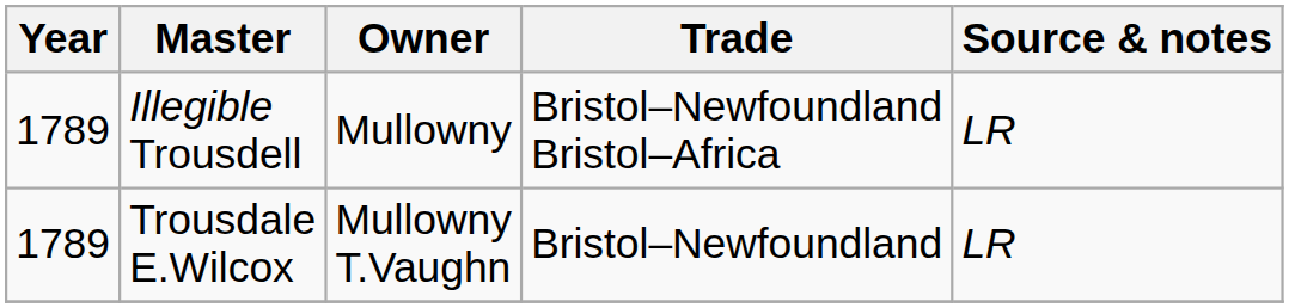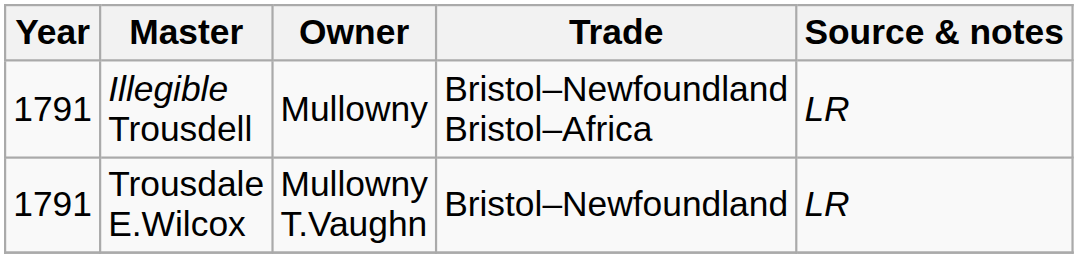 <table class=" wikitable">
 <tr>
 <th>Year</th>
 <th>Master</th>
 <th>Owner</th>
 <th>Trade</th>
 <th>Source & notes</th>
 </tr>
 <tr>
-<td>1789</td>
+<td>1791</td>
 <td><em>Illegible</em><br>Trousdell</td>
 <td>Mullowny</td>
 <td>Bristol–Newfoundland<br>Bristol–Africa</td>
 <td><em>LR</em></td>
 </tr>
 <tr>
-<td>1789</td>
+<td>1791</td>
 <td>Trousdale<br>E.Wilcox</td>
 <td>Mullowny<br>T.Vaughn</td>
 <td>Bristol–Newfoundland</td>
 <td><em>LR</em></td>
 </tr>
 <tr>
 </tr>
 </table>
